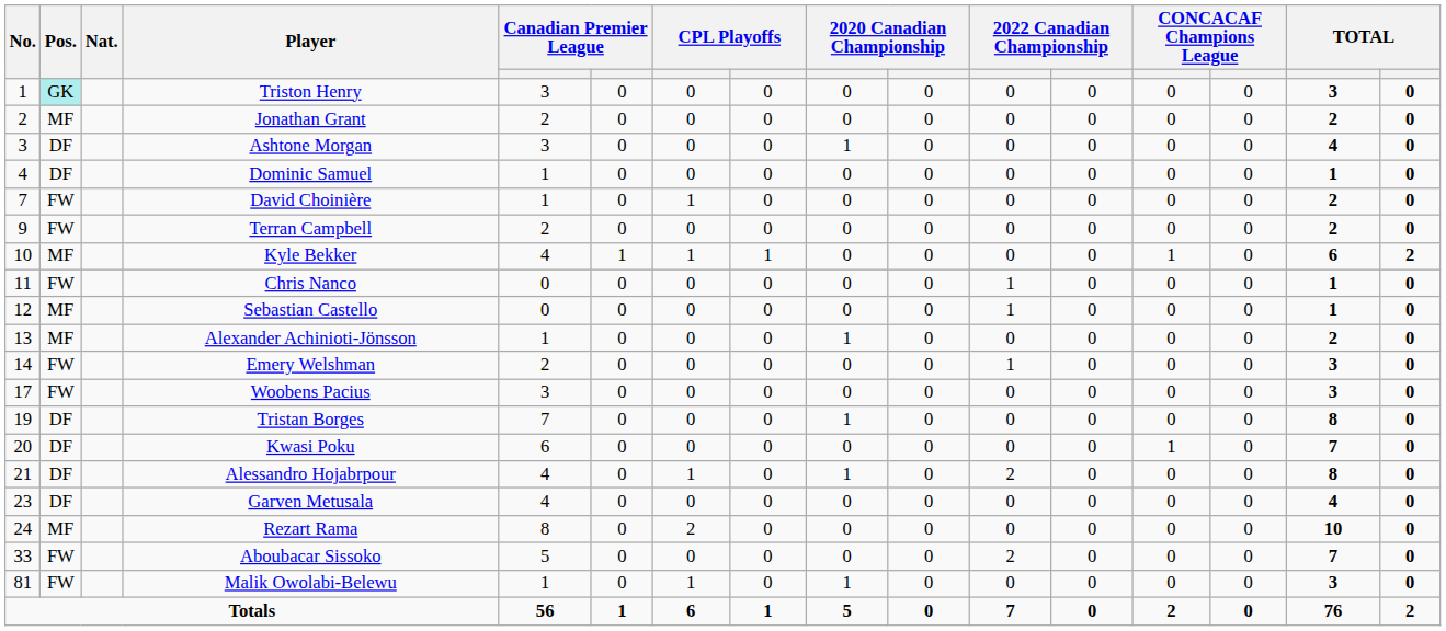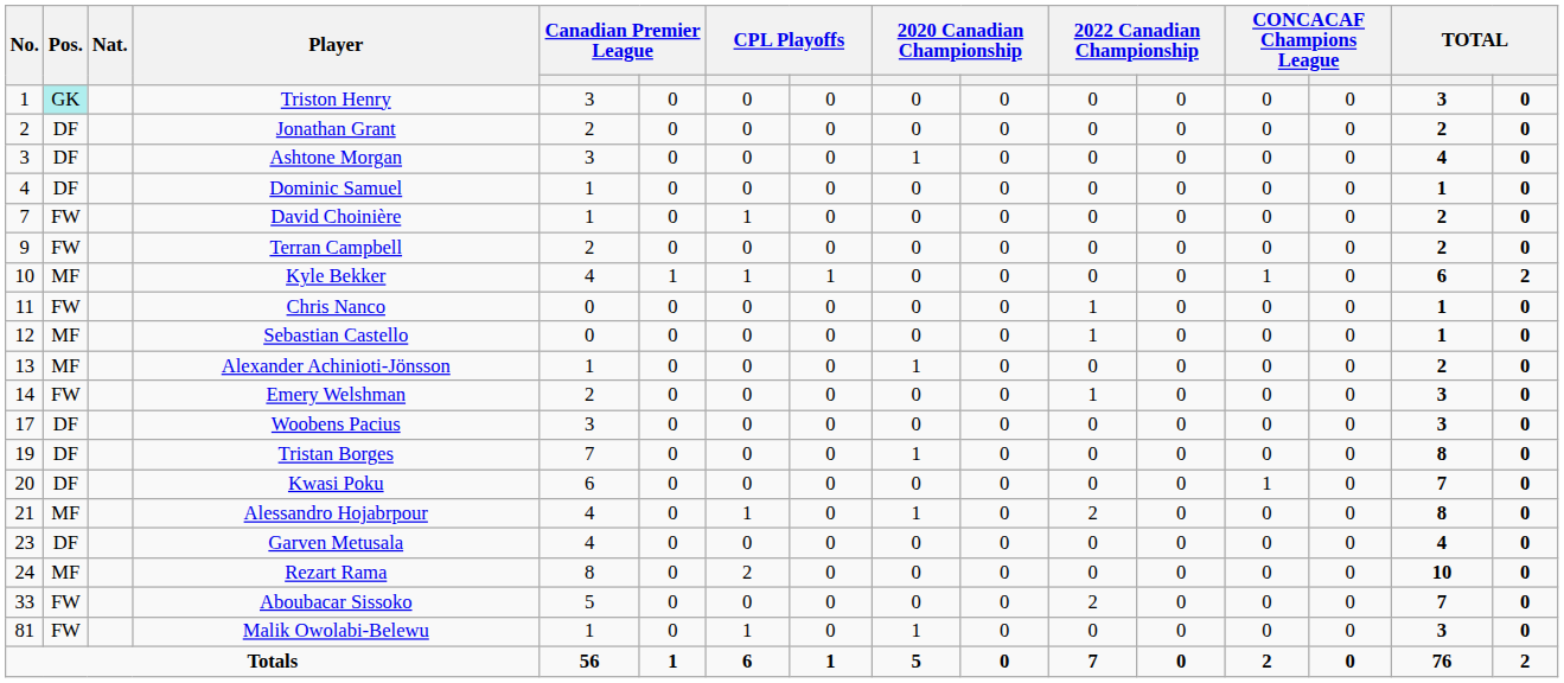 <table class="wikitable sortable alternance" style="font-size:85%; text-align:center; line-height:14px; width:85%;">
 <tr>
 <th rowspan="2" width=10>No.</th>
 <th rowspan="2" width=10>Pos.</th>
 <th rowspan="2" width=10>Nat.</th>
 <th rowspan="2" scope="col" style="width:275px;">Player</th>
 <th colspan="2" width=80><a href='#'>Canadian Premier League</a></th>
 <th colspan="2" width=80><a href='#'>CPL Playoffs</a></th>
 <th colspan="2" width=80><a href='#'>2020 Canadian Championship</a></th>
 <th colspan="2" width=80><a href='#'>2022 Canadian Championship</a></th>
 <th colspan="2" width=80><a href='#'>CONCACAF Champions League</a></th>
 <th colspan="2" width=80>TOTAL</th>
 </tr>
 <tr>
 <th></th>
 <th></th>
 <th></th>
 <th></th>
 <th></th>
 <th></th>
 <th></th>
 <th></th>
 <th></th>
 <th></th>
 <th></th>
 <th></th>
 </tr>
 <tr>
 <td>1</td>
 <td style="background: paleturquoise;">GK</td>
 <td></td>
 <td><a href='#'>Triston Henry</a></td>
 <td>3</td>
 <td>0</td>
 <td>0</td>
 <td>0</td>
 <td>0</td>
 <td>0</td>
 <td>0</td>
 <td>0</td>
 <td>0</td>
 <td>0</td>
 <td><strong>3</strong></td>
 <td><strong>0</strong></td>
 </tr>
 <tr>
 <td>2</td>
-<td>MF</td>
+<td>DF</td>
 <td></td>
 <td><a href='#'>Jonathan Grant</a></td>
 <td>2</td>
 <td>0</td>
 <td>0</td>
 <td>0</td>
 <td>0</td>
 <td>0</td>
 <td>0</td>
 <td>0</td>
 <td>0</td>
 <td>0</td>
 <td><strong>2</strong></td>
 <td><strong>0</strong></td>
 </tr>
 <tr>
 <td>3</td>
 <td>DF</td>
 <td></td>
 <td><a href='#'>Ashtone Morgan</a></td>
 <td>3</td>
 <td>0</td>
 <td>0</td>
 <td>0</td>
 <td>1</td>
 <td>0</td>
 <td>0</td>
 <td>0</td>
 <td>0</td>
 <td>0</td>
 <td><strong>4</strong></td>
 <td><strong>0</strong></td>
 </tr>
 <tr>
 <td>4</td>
 <td>DF</td>
 <td></td>
 <td><a href='#'>Dominic Samuel</a></td>
 <td>1</td>
 <td>0</td>
 <td>0</td>
 <td>0</td>
 <td>0</td>
 <td>0</td>
 <td>0</td>
 <td>0</td>
 <td>0</td>
 <td>0</td>
 <td><strong>1</strong></td>
 <td><strong>0</strong></td>
 </tr>
 <tr>
 <td>7</td>
 <td>FW</td>
 <td></td>
 <td><a href='#'>David Choinière</a></td>
 <td>1</td>
 <td>0</td>
 <td>1</td>
 <td>0</td>
 <td>0</td>
 <td>0</td>
 <td>0</td>
 <td>0</td>
 <td>0</td>
 <td>0</td>
 <td><strong>2</strong></td>
 <td><strong>0</strong></td>
 </tr>
 <tr>
 <td>9</td>
 <td>FW</td>
 <td></td>
 <td><a href='#'>Terran Campbell</a></td>
 <td>2</td>
 <td>0</td>
 <td>0</td>
 <td>0</td>
 <td>0</td>
 <td>0</td>
 <td>0</td>
 <td>0</td>
 <td>0</td>
 <td>0</td>
 <td><strong>2</strong></td>
 <td><strong>0</strong></td>
 </tr>
 <tr>
 <td>10</td>
 <td>MF</td>
 <td></td>
 <td><a href='#'>Kyle Bekker</a></td>
 <td>4</td>
 <td>1</td>
 <td>1</td>
 <td>1</td>
 <td>0</td>
 <td>0</td>
 <td>0</td>
 <td>0</td>
 <td>1</td>
 <td>0</td>
 <td><strong>6</strong></td>
 <td><strong>2</strong></td>
 </tr>
 <tr>
 <td>11</td>
 <td>FW</td>
 <td></td>
 <td><a href='#'>Chris Nanco</a></td>
 <td>0</td>
 <td>0</td>
 <td>0</td>
 <td>0</td>
 <td>0</td>
 <td>0</td>
 <td>1</td>
 <td>0</td>
 <td>0</td>
 <td>0</td>
 <td><strong>1</strong></td>
 <td><strong>0</strong></td>
 </tr>
 <tr>
 <td>12</td>
 <td>MF</td>
 <td></td>
 <td><a href='#'>Sebastian Castello</a></td>
 <td>0</td>
 <td>0</td>
 <td>0</td>
 <td>0</td>
 <td>0</td>
 <td>0</td>
 <td>1</td>
 <td>0</td>
 <td>0</td>
 <td>0</td>
 <td><strong>1</strong></td>
 <td><strong>0</strong></td>
 </tr>
 <tr>
 <td>13</td>
 <td>MF</td>
 <td></td>
 <td><a href='#'>Alexander Achinioti-Jönsson</a></td>
 <td>1</td>
 <td>0</td>
 <td>0</td>
 <td>0</td>
 <td>1</td>
 <td>0</td>
 <td>0</td>
 <td>0</td>
 <td>0</td>
 <td>0</td>
 <td><strong>2</strong></td>
 <td><strong>0</strong></td>
 </tr>
 <tr>
 <td>14</td>
 <td>FW</td>
 <td></td>
 <td><a href='#'>Emery Welshman</a></td>
 <td>2</td>
 <td>0</td>
 <td>0</td>
 <td>0</td>
 <td>0</td>
 <td>0</td>
 <td>1</td>
 <td>0</td>
 <td>0</td>
 <td>0</td>
 <td><strong>3</strong></td>
 <td><strong>0</strong></td>
 </tr>
 <tr>
 <td>17</td>
-<td>FW</td>
+<td>DF</td>
 <td></td>
 <td><a href='#'>Woobens Pacius</a></td>
 <td>3</td>
 <td>0</td>
 <td>0</td>
 <td>0</td>
 <td>0</td>
 <td>0</td>
 <td>0</td>
 <td>0</td>
 <td>0</td>
 <td>0</td>
 <td><strong>3</strong></td>
 <td><strong>0</strong></td>
 </tr>
 <tr>
 <td>19</td>
 <td>DF</td>
 <td></td>
 <td><a href='#'>Tristan Borges</a></td>
 <td>7</td>
 <td>0</td>
 <td>0</td>
 <td>0</td>
 <td>1</td>
 <td>0</td>
 <td>0</td>
 <td>0</td>
 <td>0</td>
 <td>0</td>
 <td><strong>8</strong></td>
 <td><strong>0</strong></td>
 </tr>
 <tr>
 <td>20</td>
 <td>DF</td>
 <td></td>
 <td><a href='#'>Kwasi Poku</a></td>
 <td>6</td>
 <td>0</td>
 <td>0</td>
 <td>0</td>
 <td>0</td>
 <td>0</td>
 <td>0</td>
 <td>0</td>
 <td>1</td>
 <td>0</td>
 <td><strong>7</strong></td>
 <td><strong>0</strong></td>
 </tr>
 <tr>
 <td>21</td>
-<td>DF</td>
+<td>MF</td>
 <td></td>
 <td><a href='#'>Alessandro Hojabrpour</a></td>
 <td>4</td>
 <td>0</td>
 <td>1</td>
 <td>0</td>
 <td>1</td>
 <td>0</td>
 <td>2</td>
 <td>0</td>
 <td>0</td>
 <td>0</td>
 <td><strong>8</strong></td>
 <td><strong>0</strong></td>
 </tr>
 <tr>
 <td>23</td>
 <td>DF</td>
 <td></td>
 <td><a href='#'>Garven Metusala</a></td>
 <td>4</td>
 <td>0</td>
 <td>0</td>
 <td>0</td>
 <td>0</td>
 <td>0</td>
 <td>0</td>
 <td>0</td>
 <td>0</td>
 <td>0</td>
 <td><strong>4</strong></td>
 <td><strong>0</strong></td>
 </tr>
 <tr>
 <td>24</td>
 <td>MF</td>
 <td></td>
 <td><a href='#'>Rezart Rama</a></td>
 <td>8</td>
 <td>0</td>
 <td>2</td>
 <td>0</td>
 <td>0</td>
 <td>0</td>
 <td>0</td>
 <td>0</td>
 <td>0</td>
 <td>0</td>
 <td><strong>10</strong></td>
 <td><strong>0</strong></td>
 </tr>
 <tr>
 <td>33</td>
 <td>FW</td>
 <td></td>
 <td><a href='#'>Aboubacar Sissoko</a></td>
 <td>5</td>
 <td>0</td>
 <td>0</td>
 <td>0</td>
 <td>0</td>
 <td>0</td>
 <td>2</td>
 <td>0</td>
 <td>0</td>
 <td>0</td>
 <td><strong>7</strong></td>
 <td><strong>0</strong></td>
 </tr>
 <tr>
 <td>81</td>
 <td>FW</td>
 <td></td>
 <td><a href='#'>Malik Owolabi-Belewu</a></td>
 <td>1</td>
 <td>0</td>
 <td>1</td>
 <td>0</td>
 <td>1</td>
 <td>0</td>
 <td>0</td>
 <td>0</td>
 <td>0</td>
 <td>0</td>
 <td><strong>3</strong></td>
 <td><strong>0</strong></td>
 </tr>
 <tr class="sortbottom">
 <td colspan="4"><strong>Totals</strong></td>
 <td><strong>56</strong></td>
 <td><strong>1</strong></td>
 <td><strong>6</strong></td>
 <td><strong>1</strong></td>
 <td><strong>5</strong></td>
 <td><strong>0</strong></td>
 <td><strong>7</strong></td>
 <td><strong>0</strong></td>
 <td><strong>2</strong></td>
 <td><strong>0</strong></td>
 <td><strong>76</strong></td>
 <td><strong>2</strong></td>
 </tr>
 </table>
